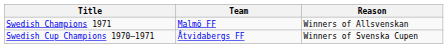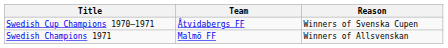 <table class="wikitable" style="text-align: left;">
 <tr>
 <th style="width: 275px;">Title</th>
 <th style="width: 200px;">Team</th>
 <th style="width: 225px;">Reason</th>
 </tr>
 <tr>
+<td><a href='#'>Swedish Cup Champions</a> 1970–1971</td>
+<td><a href='#'>Åtvidabergs FF</a></td>
+<td>Winners of Svenska Cupen</td>
+</tr>
+<tr>
 <td><a href='#'>Swedish Champions</a> 1971</td>
 <td><a href='#'>Malmö FF</a></td>
 <td>Winners of Allsvenskan</td>
 </tr>
-<tr>
-<td><a href='#'>Swedish Cup Champions</a> 1970–1971</td>
-<td><a href='#'>Åtvidabergs FF</a></td>
-<td>Winners of Svenska Cupen</td>
-</tr>
 </table>
